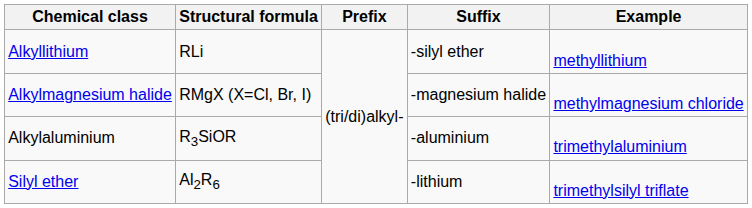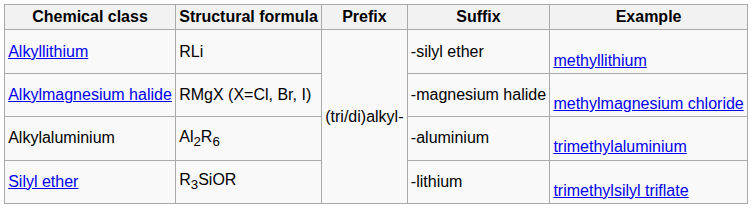 <table class="wikitable">
 <tr>
 <th>Chemical class</th>
 <th>Structural formula</th>
 <th>Prefix</th>
 <th>Suffix</th>
 <th>Example</th>
 </tr>
 <tr>
 <td><a href='#'>Alkyllithium</a></td>
 <td>RLi</td>
 <td rowspan="4">(tri/di)alkyl-</td>
 <td>-silyl ether</td>
 <td><br><a href='#'>methyllithium</a></td>
 </tr>
 <tr>
 <td><a href='#'>Alkylmagnesium halide</a></td>
 <td>RMgX (X=Cl, Br, I)</td>
 <td>-magnesium halide</td>
 <td><br><a href='#'>methylmagnesium chloride</a></td>
 </tr>
 <tr>
 <td>Alkylaluminium</td>
-<td>R<sub>3</sub>SiOR</td>
+<td>Al<sub>2</sub>R<sub>6</sub></td>
 <td>-aluminium</td>
 <td><br><a href='#'>trimethylaluminium</a></td>
 </tr>
 <tr>
 <td><a href='#'>Silyl ether</a></td>
-<td>Al<sub>2</sub>R<sub>6</sub></td>
+<td>R<sub>3</sub>SiOR</td>
 <td>-lithium</td>
 <td><br><a href='#'>trimethylsilyl triflate</a></td>
 </tr>
 </table>
